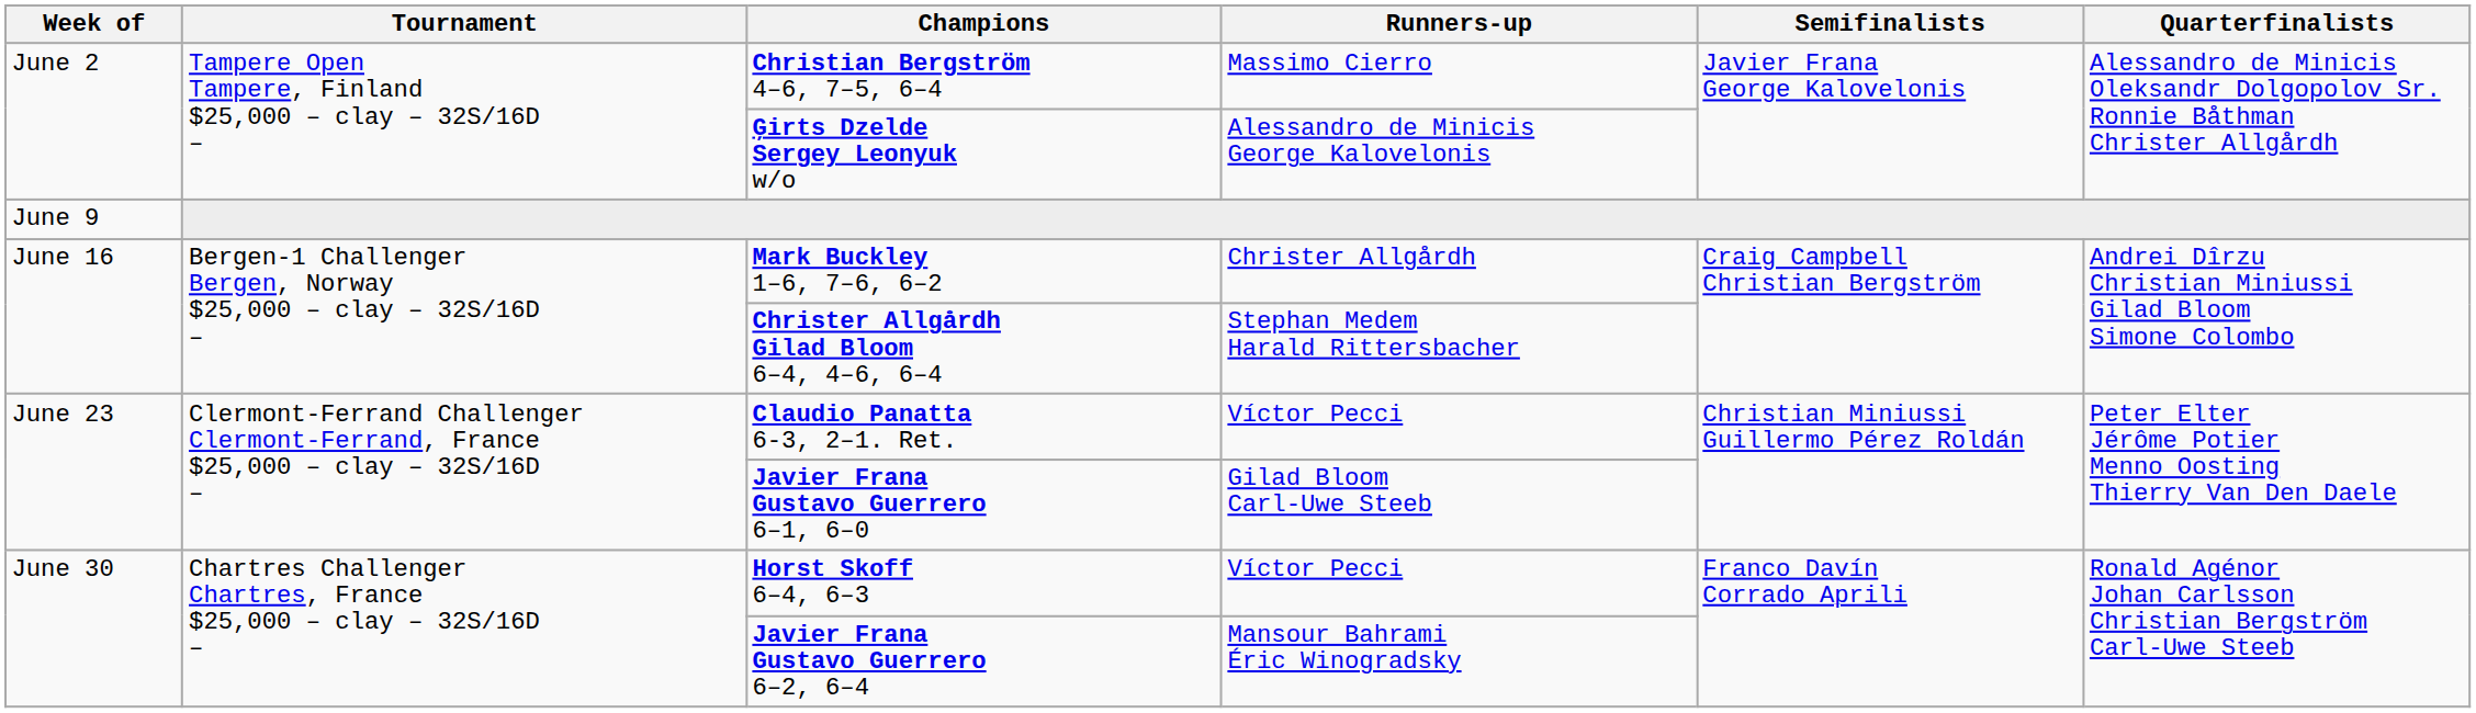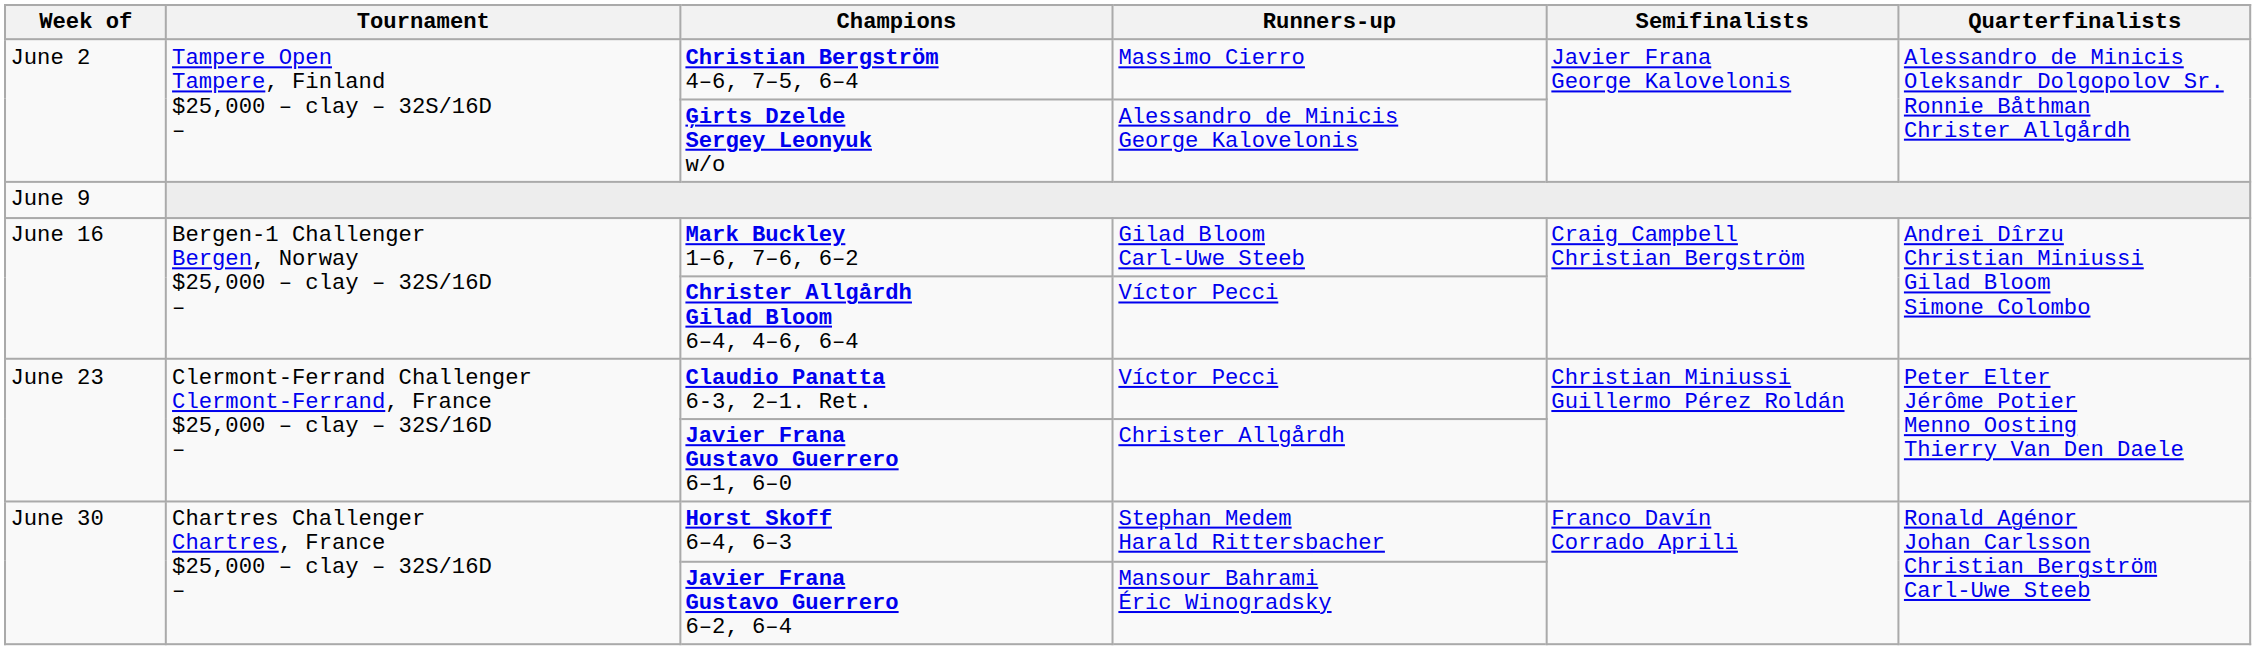 <table class="wikitable" style="font-size:85%;">
 <tr>
 <th width="75">Week of</th>
 <th width="250">Tournament</th>
 <th width="210">Champions</th>
 <th width="210">Runners-up</th>
 <th width="170">Semifinalists</th>
 <th width="170">Quarterfinalists</th>
 </tr>
 <tr valign="top">
 <td rowspan="2">June 2</td>
 <td rowspan="2"><a href='#'>Tampere Open</a><br><a href='#'>Tampere</a>, Finland<br>$25,000 – clay – 32S/16D<br>  – </td>
 <td> <strong><a href='#'>Christian Bergström</a></strong> <br>4–6, 7–5, 6–4</td>
 <td> <a href='#'>Massimo Cierro</a></td>
 <td rowspan="2"> <a href='#'>Javier Frana</a> <br>  <a href='#'>George Kalovelonis</a></td>
 <td rowspan="2"> <a href='#'>Alessandro de Minicis</a> <br> <a href='#'>Oleksandr Dolgopolov Sr.</a> <br> <a href='#'>Ronnie Båthman</a> <br>  <a href='#'>Christer Allgårdh</a></td>
 </tr>
 <tr valign="top">
 <td> <strong><a href='#'>Ģirts Dzelde</a></strong> <br> <strong><a href='#'>Sergey Leonyuk</a></strong><br> w/o</td>
 <td> <a href='#'>Alessandro de Minicis</a> <br>  <a href='#'>George Kalovelonis</a></td>
 </tr>
 <tr valign="top">
 <td rowspan="1">June 9</td>
 <td colspan="5" bgcolor="#ededed"></td>
 </tr>
 <tr valign="top">
 <td rowspan="2">June 16</td>
 <td rowspan="2">Bergen-1 Challenger<br><a href='#'>Bergen</a>, Norway<br>$25,000 – clay – 32S/16D<br>  – </td>
 <td> <strong><a href='#'>Mark Buckley</a></strong> <br>1–6, 7–6, 6–2</td>
-<td> <a href='#'>Christer Allgårdh</a></td>
+<td> <a href='#'>Gilad Bloom</a> <br>  <a href='#'>Carl-Uwe Steeb</a></td>
 <td rowspan="2"> <a href='#'>Craig Campbell</a> <br>  <a href='#'>Christian Bergström</a></td>
 <td rowspan="2"> <a href='#'>Andrei Dîrzu</a> <br> <a href='#'>Christian Miniussi</a> <br> <a href='#'>Gilad Bloom</a> <br>  <a href='#'>Simone Colombo</a></td>
 </tr>
 <tr valign="top">
 <td> <strong><a href='#'>Christer Allgårdh</a></strong> <br> <strong><a href='#'>Gilad Bloom</a></strong><br>6–4, 4–6, 6–4</td>
-<td> <a href='#'>Stephan Medem</a> <br>  <a href='#'>Harald Rittersbacher</a></td>
+<td> <a href='#'>Víctor Pecci</a></td>
 </tr>
 <tr valign="top">
 <td rowspan="2">June 23</td>
 <td rowspan="2">Clermont-Ferrand Challenger<br> <a href='#'>Clermont-Ferrand</a>, France<br>$25,000 – clay – 32S/16D<br>  – </td>
 <td> <strong><a href='#'>Claudio Panatta</a></strong> <br>6-3, 2–1. Ret.</td>
 <td> <a href='#'>Víctor Pecci</a></td>
 <td rowspan="2"> <a href='#'>Christian Miniussi</a> <br>  <a href='#'>Guillermo Pérez Roldán</a></td>
 <td rowspan="2"> <a href='#'>Peter Elter</a> <br> <a href='#'>Jérôme Potier</a> <br> <a href='#'>Menno Oosting</a> <br>  <a href='#'>Thierry Van Den Daele</a></td>
 </tr>
 <tr valign="top">
 <td> <strong><a href='#'>Javier Frana</a></strong> <br> <strong><a href='#'>Gustavo Guerrero</a></strong><br>6–1, 6–0</td>
-<td> <a href='#'>Gilad Bloom</a> <br>  <a href='#'>Carl-Uwe Steeb</a></td>
+<td> <a href='#'>Christer Allgårdh</a></td>
 </tr>
 <tr valign="top">
 <td rowspan="2">June 30</td>
 <td rowspan="2">Chartres Challenger<br><a href='#'>Chartres</a>, France<br>$25,000 – clay – 32S/16D<br>  – </td>
 <td> <strong><a href='#'>Horst Skoff</a></strong> <br>6–4, 6–3</td>
-<td> <a href='#'>Víctor Pecci</a></td>
+<td> <a href='#'>Stephan Medem</a> <br>  <a href='#'>Harald Rittersbacher</a></td>
 <td rowspan="2"> <a href='#'>Franco Davín</a> <br>  <a href='#'>Corrado Aprili</a></td>
 <td rowspan="2"> <a href='#'>Ronald Agénor</a> <br> <a href='#'>Johan Carlsson</a> <br> <a href='#'>Christian Bergström</a> <br>  <a href='#'>Carl-Uwe Steeb</a></td>
 </tr>
 <tr valign="top">
 <td> <strong><a href='#'>Javier Frana</a></strong> <br> <strong><a href='#'>Gustavo Guerrero</a></strong><br>6–2, 6–4</td>
 <td> <a href='#'>Mansour Bahrami</a> <br>  <a href='#'>Éric Winogradsky</a></td>
 </tr>
 </table>
